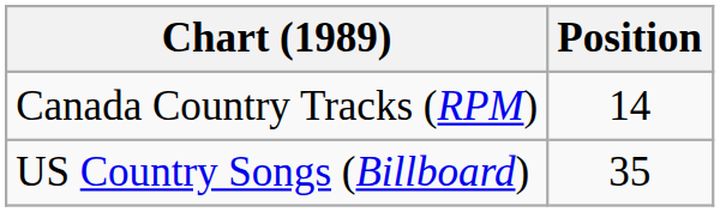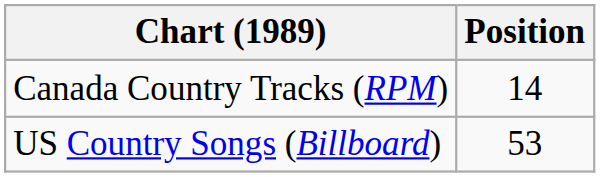 <table class="wikitable sortable">
 <tr>
 <th scope="col">Chart (1989)</th>
 <th scope="col">Position</th>
 </tr>
 <tr>
 <td>Canada Country Tracks (<em><a href='#'>RPM</a></em>)</td>
 <td align="center">14</td>
 </tr>
 <tr>
 <td>US <a href='#'>Country Songs</a> (<em><a href='#'>Billboard</a></em>)</td>
-<td align="center">35</td>
+<td align="center">53</td>
 </tr>
 </table>
